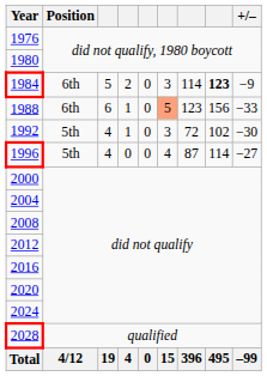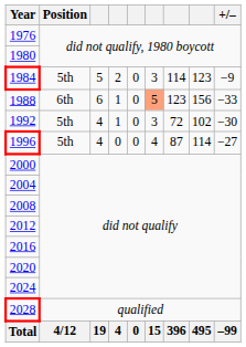 <table class="wikitable" style="text-align: center;">
 <tr>
 <th>Year</th>
 <th>Position</th>
 <th width="15"></th>
 <th width="15"></th>
 <th width="15"></th>
 <th width="15"></th>
 <th></th>
 <th></th>
 <th>+/–</th>
 </tr>
 <tr>
 <td> <a href='#'>1976</a></td>
 <td colspan="8" rowspan=2><em>did not qualify, 1980 boycott</em></td>
 </tr>
 <tr>
 <td> <a href='#'>1980</a></td>
 </tr>
 <tr>
 <td style="border: 3px solid red"> <a href='#'>1984</a></td>
-<td>6th</td>
+<td>5th</td>
 <td>5</td>
 <td>2</td>
 <td>0</td>
 <td>3</td>
 <td>114</td>
-<td><strong>123</strong></td>
+<td>123</td>
 <td>−9</td>
 </tr>
 <tr>
 <td> <a href='#'>1988</a></td>
 <td>6th</td>
 <td>6</td>
 <td>1</td>
 <td>0</td>
 <td style="background: lightsalmon;">5</td>
 <td>123</td>
 <td>156</td>
 <td>−33</td>
 </tr>
 <tr>
 <td> <a href='#'>1992</a></td>
 <td>5th</td>
 <td>4</td>
 <td>1</td>
 <td>0</td>
 <td>3</td>
 <td>72</td>
 <td>102</td>
 <td>−30</td>
 </tr>
 <tr>
 <td style="border: 3px solid red"> <a href='#'>1996</a></td>
 <td>5th</td>
 <td>4</td>
 <td>0</td>
 <td>0</td>
 <td>4</td>
 <td>87</td>
 <td>114</td>
 <td>−27</td>
 </tr>
 <tr>
 <td> <a href='#'>2000</a></td>
 <td colspan="8" rowspan=7><em>did not qualify</em></td>
 </tr>
 <tr>
 <td> <a href='#'>2004</a></td>
 </tr>
 <tr>
 <td> <a href='#'>2008</a></td>
 </tr>
 <tr>
 <td> <a href='#'>2012</a></td>
 </tr>
 <tr>
 <td> <a href='#'>2016</a></td>
 </tr>
 <tr>
 <td> <a href='#'>2020</a></td>
 </tr>
 <tr>
 <td> <a href='#'>2024</a></td>
 </tr>
 <tr>
 <td style="border: 3px solid red"> <a href='#'>2028</a></td>
 <td colspan="8"><em>qualified</em></td>
 </tr>
 <tr>
 <th>Total</th>
 <th>4/12</th>
 <th>19</th>
 <th>4</th>
 <th>0</th>
 <th>15</th>
 <th>396</th>
 <th>495</th>
 <th>–99</th>
 </tr>
 </table>
